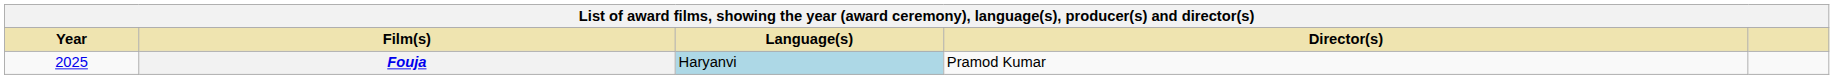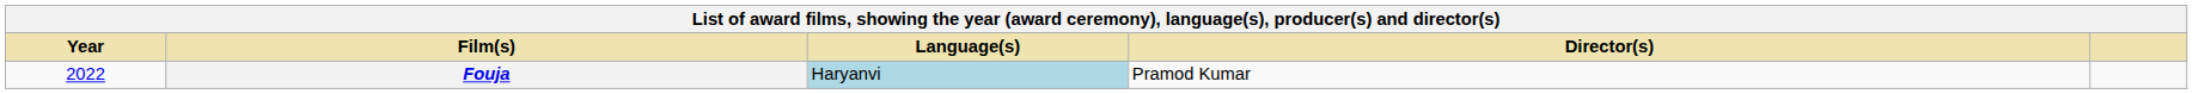 <table class="wikitable sortable plainrowheaders" style="width:100%">
 <tr>
 <th colspan="5">List of award films, showing the year (award ceremony), language(s), producer(s) and director(s)</th>
 </tr>
 <tr>
 <th scope="col" style="background-color:#EFE4B0;width:5%;">Year</th>
 <th scope="col" style="background-color:#EFE4B0;width:20%;">Film(s)</th>
 <th scope="col" style="background-color:#EFE4B0;width:10%;">Language(s)</th>
 <th scope="col" style="background-color:#EFE4B0;width:30%;">Director(s)</th>
 <th scope="col" style="background-color:#EFE4B0;width:3%" class="unsortable"></th>
 </tr>
 <tr>
-<td align="center"><a href='#'>2025<br></a></td>
+<td align="center"><a href='#'>2022<br></a></td>
 <th scope="row"><em><a href='#'>Fouja</a></em></th>
 <td style="background: lightblue;">Haryanvi</td>
 <td>Pramod Kumar</td>
 <td align="center"></td>
 </tr>
 </table>
